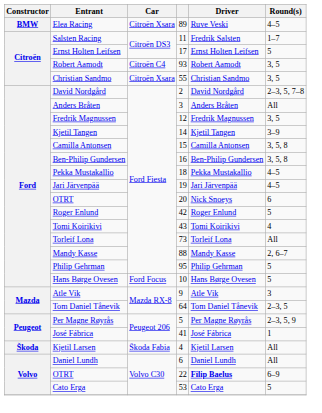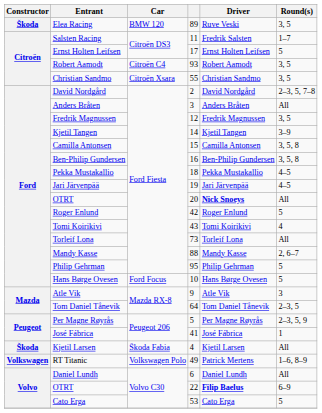 <table class="wikitable" style="font-size: 85%">
 <tr>
 <th>Constructor</th>
 <th>Entrant</th>
 <th>Car</th>
 <th></th>
 <th>Driver</th>
 <th>Round(s)</th>
 </tr>
 <tr>
-<th><a href='#'>BMW</a></th>
+<th><a href='#'>Škoda</a></th>
 <td> <a href='#'>Elea Racing</a></td>
-<td><a href='#'>Citroën Xsara</a></td>
+<td><a href='#'>BMW 120</a></td>
 <td>89</td>
 <td> <a href='#'>Ruve Veski</a></td>
-<td>4–5</td>
+<td>3, 5</td>
 </tr>
 <tr>
 <th rowspan=4><a href='#'>Citroën</a></th>
 <td> <a href='#'>Salsten Racing</a></td>
 <td rowspan=2><a href='#'>Citroën DS3</a></td>
 <td>11</td>
 <td> <a href='#'>Fredrik Salsten</a></td>
 <td>1–7</td>
 </tr>
 <tr>
 <td> <a href='#'>Ernst Holten Leifsen</a></td>
 <td>17</td>
 <td> <a href='#'>Ernst Holten Leifsen</a></td>
 <td>5</td>
 </tr>
 <tr>
 <td> <a href='#'>Robert Aamodt</a></td>
 <td><a href='#'>Citroën C4</a></td>
 <td>93</td>
 <td> <a href='#'>Robert Aamodt</a></td>
 <td>3, 5</td>
 </tr>
 <tr>
 <td> <a href='#'>Christian Sandmo</a></td>
 <td><a href='#'>Citroën Xsara</a></td>
 <td>55</td>
 <td> <a href='#'>Christian Sandmo</a></td>
 <td>3, 5</td>
 </tr>
 <tr>
 <th rowspan=15><a href='#'>Ford</a></th>
 <td> <a href='#'>David Nordgård</a></td>
 <td rowspan=14><a href='#'>Ford Fiesta</a></td>
 <td>2</td>
 <td> <a href='#'>David Nordgård</a></td>
 <td>2–3, 5, 7–8</td>
 </tr>
 <tr>
 <td> <a href='#'>Anders Bråten</a></td>
 <td>3</td>
 <td> <a href='#'>Anders Bråten</a></td>
 <td>All</td>
 </tr>
 <tr>
 <td> <a href='#'>Fredrik Magnussen</a></td>
 <td>12</td>
 <td> <a href='#'>Fredrik Magnussen</a></td>
 <td>3, 5</td>
 </tr>
 <tr>
 <td> <a href='#'>Kjetil Tangen</a></td>
 <td>14</td>
 <td> <a href='#'>Kjetil Tangen</a></td>
 <td>3–9</td>
 </tr>
 <tr>
 <td> <a href='#'>Camilla Antonsen</a></td>
 <td>15</td>
 <td> <a href='#'>Camilla Antonsen</a></td>
 <td>3, 5, 8</td>
 </tr>
 <tr>
 <td> <a href='#'>Ben-Philip Gundersen</a></td>
 <td>16</td>
 <td> <a href='#'>Ben-Philip Gundersen</a></td>
 <td>3, 5, 8</td>
 </tr>
 <tr>
 <td> <a href='#'>Pekka Mustakallio</a></td>
 <td>18</td>
 <td> <a href='#'>Pekka Mustakallio</a></td>
 <td>4–5</td>
 </tr>
 <tr>
 <td> <a href='#'>Jari Järvenpää</a></td>
 <td>19</td>
 <td> <a href='#'>Jari Järvenpää</a></td>
 <td>4–5</td>
 </tr>
 <tr>
 <td> <a href='#'>OTRT</a></td>
 <td>20</td>
-<td> <a href='#'>Nick Snoeys</a></td>
-<td>6</td>
+<td><strong> <a href='#'>Nick Snoeys</a></strong></td>
+<td>All</td>
 </tr>
 <tr>
 <td> <a href='#'>Roger Enlund</a></td>
 <td>42</td>
 <td> <a href='#'>Roger Enlund</a></td>
 <td>5</td>
 </tr>
 <tr>
 <td> <a href='#'>Tomi Koirikivi</a></td>
 <td>43</td>
 <td> <a href='#'>Tomi Koirikivi</a></td>
 <td>4</td>
 </tr>
 <tr>
 <td> <a href='#'>Torleif Lona</a></td>
 <td>73</td>
 <td> <a href='#'>Torleif Lona</a></td>
 <td>All</td>
 </tr>
 <tr>
 <td> <a href='#'>Mandy Kasse</a></td>
 <td>88</td>
 <td> <a href='#'>Mandy Kasse</a></td>
 <td>2, 6–7</td>
 </tr>
 <tr>
 <td> <a href='#'>Philip Gehrman</a></td>
 <td>95</td>
 <td> <a href='#'>Philip Gehrman</a></td>
 <td>5</td>
 </tr>
 <tr>
 <td> <a href='#'>Hans Børge Ovesen</a></td>
 <td><a href='#'>Ford Focus</a></td>
 <td>10</td>
 <td> <a href='#'>Hans Børge Ovesen</a></td>
 <td>5</td>
 </tr>
 <tr>
 <th rowspan=2><a href='#'>Mazda</a></th>
 <td> <a href='#'>Atle Vik</a></td>
 <td rowspan=2><a href='#'>Mazda RX-8</a></td>
 <td>9</td>
 <td> <a href='#'>Atle Vik</a></td>
 <td>3</td>
 </tr>
 <tr>
 <td> <a href='#'>Tom Daniel Tånevik</a></td>
 <td>64</td>
 <td> <a href='#'>Tom Daniel Tånevik</a></td>
 <td>2–3, 5</td>
 </tr>
 <tr>
 <th rowspan=2><a href='#'>Peugeot</a></th>
 <td> <a href='#'>Per Magne Røyrås</a></td>
 <td rowspan=2><a href='#'>Peugeot 206</a></td>
 <td>5</td>
 <td> <a href='#'>Per Magne Røyrås</a></td>
 <td>2–3, 5, 9</td>
 </tr>
 <tr>
 <td> <a href='#'>José Fábrica</a></td>
 <td>41</td>
 <td> <a href='#'>José Fábrica</a></td>
 <td>1</td>
 </tr>
 <tr>
 <th><a href='#'>Škoda</a></th>
 <td> <a href='#'>Kjetil Larsen</a></td>
 <td><a href='#'>Škoda Fabia</a></td>
 <td>4</td>
 <td> <a href='#'>Kjetil Larsen</a></td>
 <td>All</td>
 </tr>
 <tr>
+<th><a href='#'>Volkswagen</a></th>
+<td> RT Titanic</td>
+<td><a href='#'>Volkswagen Polo</a></td>
+<td>49</td>
+<td> <a href='#'>Patrick Mertens</a></td>
+<td>1–6, 8–9</td>
+</tr>
+<tr>
 <th rowspan=3><a href='#'>Volvo</a></th>
 <td> <a href='#'>Daniel Lundh</a></td>
 <td rowspan=3><a href='#'>Volvo C30</a></td>
 <td>6</td>
 <td> <a href='#'>Daniel Lundh</a></td>
 <td>All</td>
 </tr>
 <tr>
 <td> <a href='#'>OTRT</a></td>
 <td>22</td>
 <td><strong> <a href='#'>Filip Baelus</a></strong></td>
 <td>6–9</td>
 </tr>
 <tr>
 <td> <a href='#'>Cato Erga</a></td>
 <td>53</td>
 <td> <a href='#'>Cato Erga</a></td>
 <td>5</td>
 </tr>
 <tr>
 </tr>
 </table>
